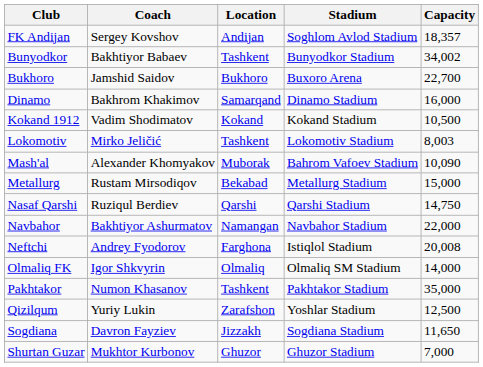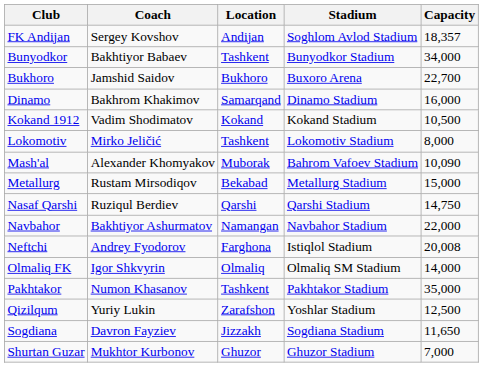 <table class="wikitable sortable" style="text-align: left;">
 <tr>
 <th>Club</th>
 <th>Coach</th>
 <th>Location</th>
 <th>Stadium</th>
 <th>Capacity</th>
 </tr>
 <tr>
 <td><a href='#'>FK Andijan</a></td>
 <td> Sergey Kovshov</td>
 <td><a href='#'>Andijan</a></td>
 <td><a href='#'>Soghlom Avlod Stadium</a></td>
 <td>18,357</td>
 </tr>
 <tr>
 <td><a href='#'>Bunyodkor</a></td>
 <td> Bakhtiyor Babaev</td>
 <td><a href='#'>Tashkent</a></td>
 <td><a href='#'>Bunyodkor Stadium</a></td>
-<td>34,002</td>
+<td>34,000</td>
 </tr>
 <tr>
 <td><a href='#'>Bukhoro</a></td>
 <td> Jamshid Saidov</td>
 <td><a href='#'>Bukhoro</a></td>
 <td><a href='#'>Buxoro Arena</a></td>
 <td>22,700</td>
 </tr>
 <tr>
 <td><a href='#'>Dinamo</a></td>
 <td> Bakhrom Khakimov</td>
 <td><a href='#'>Samarqand</a></td>
 <td><a href='#'>Dinamo Stadium</a></td>
 <td>16,000</td>
 </tr>
 <tr>
 <td><a href='#'>Kokand 1912</a></td>
 <td> Vadim Shodimatov</td>
 <td><a href='#'>Kokand</a></td>
 <td>Kokand Stadium</td>
 <td>10,500</td>
 </tr>
 <tr>
 <td><a href='#'>Lokomotiv</a></td>
 <td> <a href='#'>Mirko Jeličić</a></td>
 <td><a href='#'>Tashkent</a></td>
 <td><a href='#'>Lokomotiv Stadium</a></td>
-<td>8,003</td>
+<td>8,000</td>
 </tr>
 <tr>
 <td><a href='#'>Mash'al</a></td>
 <td> Alexander Khomyakov</td>
 <td><a href='#'>Muborak</a></td>
 <td><a href='#'>Bahrom Vafoev Stadium</a></td>
 <td>10,090</td>
 </tr>
 <tr>
 <td><a href='#'>Metallurg</a></td>
 <td> Rustam Mirsodiqov</td>
 <td><a href='#'>Bekabad</a></td>
 <td><a href='#'>Metallurg Stadium</a></td>
 <td>15,000</td>
 </tr>
 <tr>
 <td><a href='#'>Nasaf Qarshi</a></td>
 <td> Ruziqul Berdiev</td>
 <td><a href='#'>Qarshi</a></td>
 <td><a href='#'>Qarshi Stadium</a></td>
 <td>14,750</td>
 </tr>
 <tr>
 <td><a href='#'>Navbahor</a></td>
 <td> <a href='#'>Bakhtiyor Ashurmatov</a></td>
 <td><a href='#'>Namangan</a></td>
 <td><a href='#'>Navbahor Stadium</a></td>
 <td>22,000</td>
 </tr>
 <tr>
 <td><a href='#'>Neftchi</a></td>
 <td> <a href='#'>Andrey Fyodorov</a></td>
 <td><a href='#'>Farghona</a></td>
 <td>Istiqlol Stadium</td>
 <td>20,008</td>
 </tr>
 <tr>
 <td><a href='#'>Olmaliq FK</a></td>
 <td> <a href='#'>Igor Shkvyrin</a></td>
 <td><a href='#'>Olmaliq</a></td>
 <td>Olmaliq SM Stadium</td>
 <td>14,000</td>
 </tr>
 <tr>
 <td><a href='#'>Pakhtakor</a></td>
 <td> <a href='#'>Numon Khasanov</a></td>
 <td><a href='#'>Tashkent</a></td>
 <td><a href='#'>Pakhtakor Stadium</a></td>
 <td>35,000</td>
 </tr>
 <tr>
 <td><a href='#'>Qizilqum</a></td>
 <td> Yuriy Lukin</td>
 <td><a href='#'>Zarafshon</a></td>
 <td>Yoshlar Stadium</td>
 <td>12,500</td>
 </tr>
 <tr>
 <td><a href='#'>Sogdiana</a></td>
 <td> <a href='#'>Davron Fayziev</a></td>
 <td><a href='#'>Jizzakh</a></td>
 <td><a href='#'>Sogdiana Stadium</a></td>
 <td>11,650</td>
 </tr>
 <tr>
 <td><a href='#'>Shurtan Guzar</a></td>
 <td>  <a href='#'>Mukhtor Kurbonov</a></td>
 <td><a href='#'>Ghuzor</a></td>
 <td><a href='#'>Ghuzor Stadium</a></td>
 <td>7,000</td>
 </tr>
 </table>
